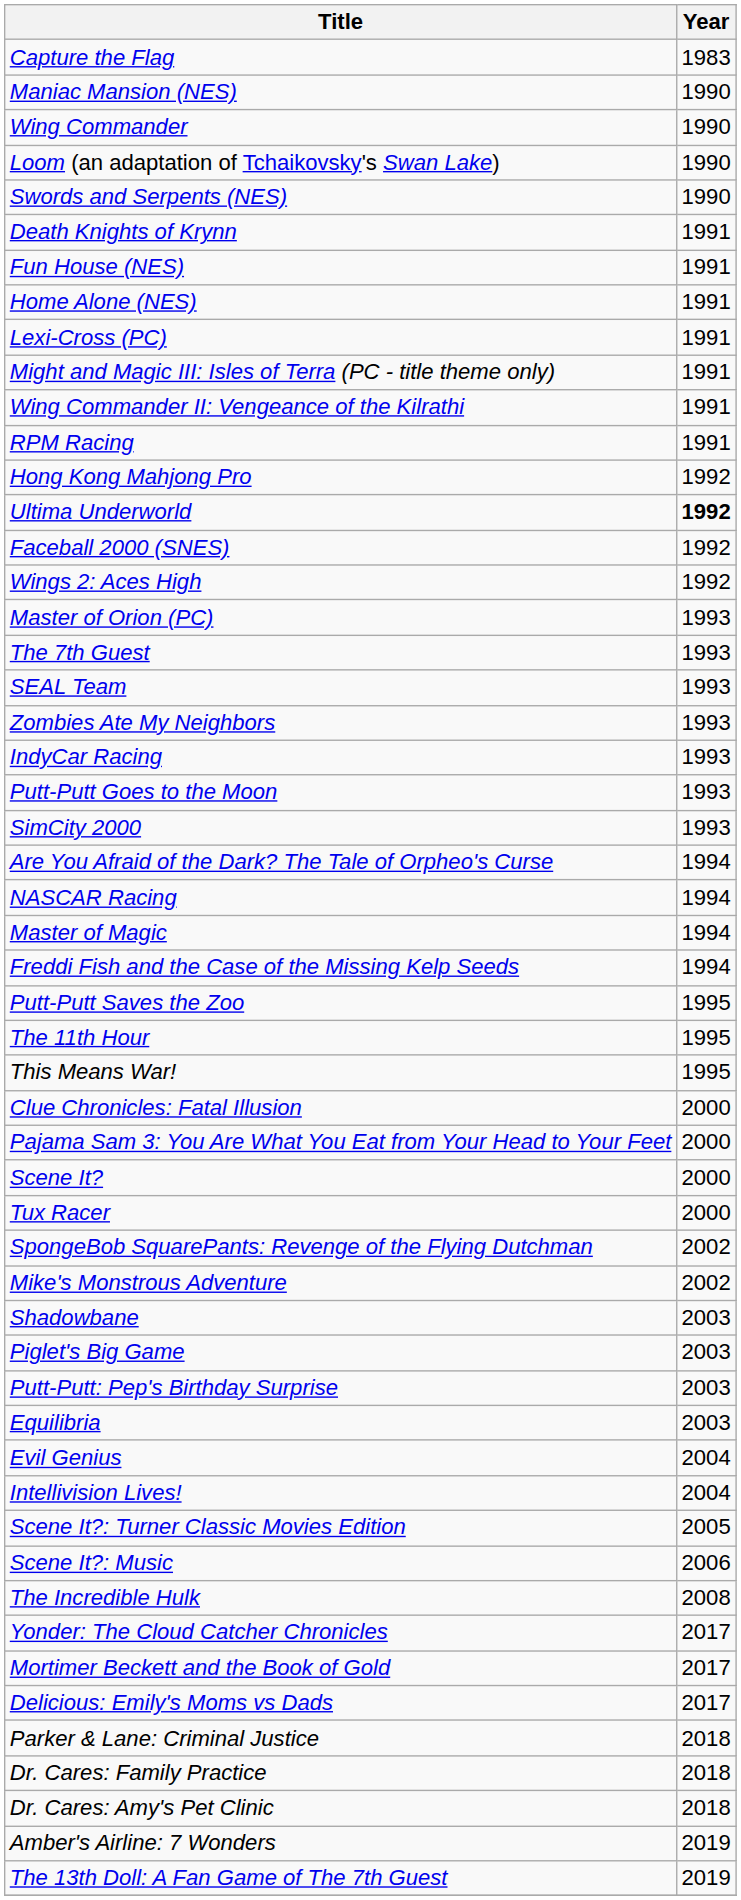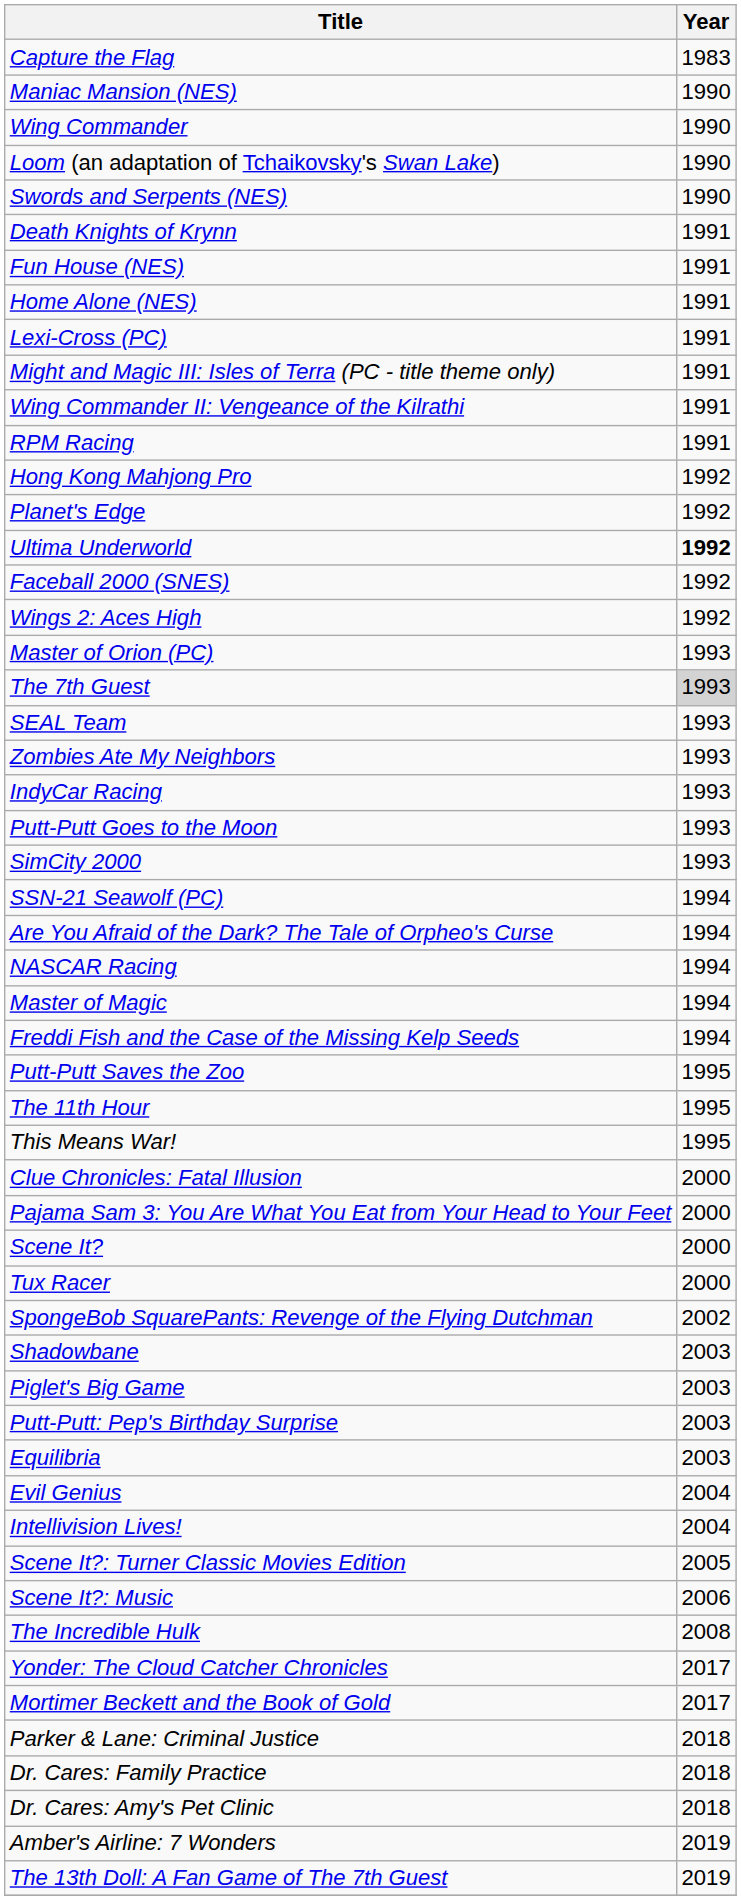 <table class="wikitable">
 <tr>
 <th>Title</th>
 <th>Year</th>
 </tr>
 <tr>
 <td><em><a href='#'>Capture the Flag</a></em></td>
 <td>1983</td>
 </tr>
 <tr>
 <td><em><a href='#'>Maniac Mansion (NES)</a></em></td>
 <td>1990</td>
 </tr>
 <tr>
 <td><em><a href='#'>Wing Commander</a></em></td>
 <td>1990</td>
 </tr>
 <tr>
 <td><em><a href='#'>Loom</a></em> (an adaptation of <a href='#'>Tchaikovsky</a>'s <em><a href='#'>Swan Lake</a></em>)</td>
 <td>1990</td>
 </tr>
 <tr>
 <td><em><a href='#'>Swords and Serpents (NES)</a></em></td>
 <td>1990</td>
 </tr>
 <tr>
 <td><em><a href='#'>Death Knights of Krynn</a></em></td>
 <td>1991</td>
 </tr>
 <tr>
 <td><em><a href='#'>Fun House (NES)</a></em></td>
 <td>1991</td>
 </tr>
 <tr>
 <td><em><a href='#'>Home Alone (NES)</a></em></td>
 <td>1991</td>
 </tr>
 <tr>
 <td><em><a href='#'>Lexi-Cross (PC)</a></em></td>
 <td>1991</td>
 </tr>
 <tr>
 <td><em><a href='#'>Might and Magic III: Isles of Terra</a> (PC - title theme only)</em></td>
 <td>1991</td>
 </tr>
 <tr>
 <td><em><a href='#'>Wing Commander II: Vengeance of the Kilrathi</a></em></td>
 <td>1991</td>
 </tr>
 <tr>
 <td><em><a href='#'>RPM Racing</a></em></td>
 <td>1991</td>
 </tr>
 <tr>
 <td><em><a href='#'>Hong Kong Mahjong Pro</a></em></td>
 <td>1992</td>
 </tr>
 <tr>
+<td><em><a href='#'>Planet's Edge</a></em></td>
+<td>1992</td>
+</tr>
+<tr>
 <td><em><a href='#'>Ultima Underworld</a></em></td>
 <td><strong>1992</strong></td>
 </tr>
 <tr>
 <td><em><a href='#'>Faceball 2000 (SNES)</a></em></td>
 <td>1992</td>
 </tr>
 <tr>
 <td><em><a href='#'>Wings 2: Aces High</a></em></td>
 <td>1992</td>
 </tr>
 <tr>
 <td><em><a href='#'>Master of Orion (PC)</a></em></td>
 <td>1993</td>
 </tr>
 <tr>
 <td><em><a href='#'>The 7th Guest</a></em></td>
-<td>1993</td>
+<td style="background: lightgrey;">1993</td>
 </tr>
 <tr>
 <td><em><a href='#'>SEAL Team</a></em></td>
 <td>1993</td>
 </tr>
 <tr>
 <td><em><a href='#'>Zombies Ate My Neighbors</a></em></td>
 <td>1993</td>
 </tr>
 <tr>
 <td><em><a href='#'>IndyCar Racing</a></em></td>
 <td>1993</td>
 </tr>
 <tr>
 <td><em><a href='#'>Putt-Putt Goes to the Moon</a></em></td>
 <td>1993</td>
 </tr>
 <tr>
 <td><em><a href='#'>SimCity 2000</a></em></td>
 <td>1993</td>
+</tr>
+<tr>
+<td><em><a href='#'>SSN-21 Seawolf (PC)</a></em></td>
+<td>1994</td>
 </tr>
 <tr>
 <td><em><a href='#'>Are You Afraid of the Dark? The Tale of Orpheo's Curse</a></em></td>
 <td>1994</td>
 </tr>
 <tr>
 <td><em><a href='#'>NASCAR Racing</a></em></td>
 <td>1994</td>
 </tr>
 <tr>
 <td><em><a href='#'>Master of Magic</a></em></td>
 <td>1994</td>
 </tr>
 <tr>
 <td><em><a href='#'>Freddi Fish and the Case of the Missing Kelp Seeds</a></em></td>
 <td>1994</td>
 </tr>
 <tr>
 <td><em><a href='#'>Putt-Putt Saves the Zoo</a></em></td>
 <td>1995</td>
 </tr>
 <tr>
 <td><em><a href='#'>The 11th Hour</a></em></td>
 <td>1995</td>
 </tr>
 <tr>
 <td><em>This Means War!</em></td>
 <td>1995</td>
 </tr>
 <tr>
 <td><em><a href='#'>Clue Chronicles: Fatal Illusion</a></em></td>
 <td>2000</td>
 </tr>
 <tr>
 <td><em><a href='#'>Pajama Sam 3: You Are What You Eat from Your Head to Your Feet</a></em></td>
 <td>2000</td>
 </tr>
 <tr>
 <td><em><a href='#'>Scene It?</a></em></td>
 <td>2000</td>
 </tr>
 <tr>
 <td><em><a href='#'>Tux Racer</a></em></td>
 <td>2000</td>
 </tr>
 <tr>
 <td><em><a href='#'>SpongeBob SquarePants: Revenge of the Flying Dutchman</a></em></td>
 <td>2002</td>
 </tr>
 <tr>
-<td><em><a href='#'>Mike's Monstrous Adventure</a></em></td>
-<td>2002</td>
-</tr>
-<tr>
 <td><em><a href='#'>Shadowbane</a></em></td>
 <td>2003</td>
 </tr>
 <tr>
 <td><em><a href='#'>Piglet's Big Game</a></em></td>
 <td>2003</td>
 </tr>
 <tr>
 <td><em><a href='#'>Putt-Putt: Pep's Birthday Surprise</a></em></td>
 <td>2003</td>
 </tr>
 <tr>
 <td><em><a href='#'>Equilibria</a></em></td>
 <td>2003</td>
 </tr>
 <tr>
 <td><em><a href='#'>Evil Genius</a></em></td>
 <td>2004</td>
 </tr>
 <tr>
 <td><em><a href='#'>Intellivision Lives!</a></em></td>
 <td>2004</td>
 </tr>
 <tr>
 <td><em><a href='#'>Scene It?: Turner Classic Movies Edition</a></em></td>
 <td>2005</td>
 </tr>
 <tr>
 <td><em><a href='#'>Scene It?: Music</a></em></td>
 <td>2006</td>
 </tr>
 <tr>
 <td><em><a href='#'>The Incredible Hulk</a></em></td>
 <td>2008</td>
 </tr>
 <tr>
 <td><em><a href='#'>Yonder: The Cloud Catcher Chronicles</a></em></td>
 <td>2017</td>
 </tr>
 <tr>
 <td><em><a href='#'>Mortimer Beckett and the Book of Gold </a></em></td>
 <td>2017</td>
 </tr>
 <tr>
-<td><em><a href='#'>Delicious: Emily's Moms vs Dads</a></em></td>
-<td>2017</td>
-</tr>
-<tr>
 <td><em>Parker & Lane: Criminal Justice</em></td>
 <td>2018</td>
 </tr>
 <tr>
 <td><em>Dr. Cares: Family Practice</em></td>
 <td>2018</td>
 </tr>
 <tr>
 <td><em>Dr. Cares: Amy's Pet Clinic</em></td>
 <td>2018</td>
 </tr>
 <tr>
 <td><em>Amber's Airline: 7 Wonders</em></td>
 <td>2019</td>
 </tr>
 <tr>
 <td><em><a href='#'>The 13th Doll: A Fan Game of The 7th Guest</a></em></td>
 <td>2019</td>
 </tr>
 <tr>
 </tr>
 </table>
